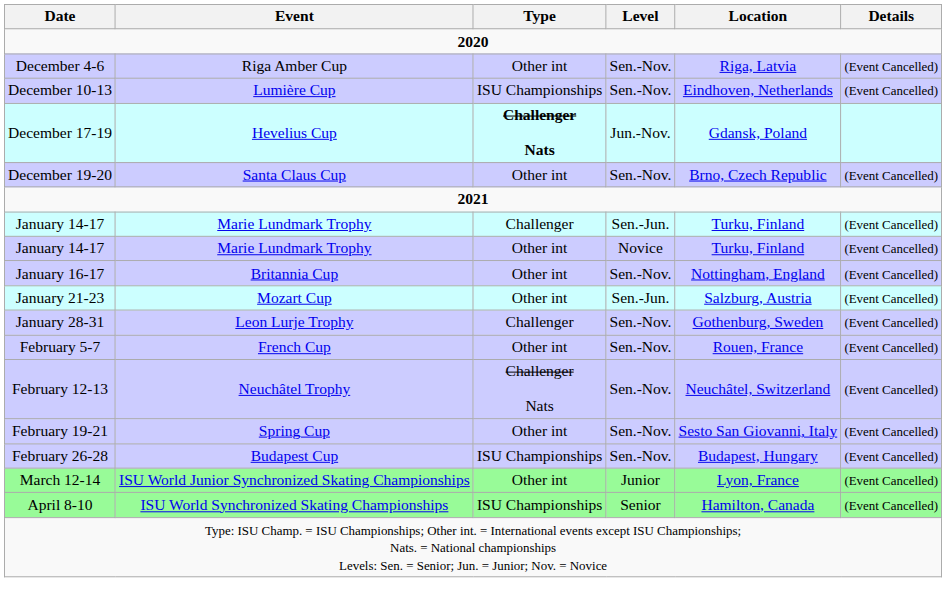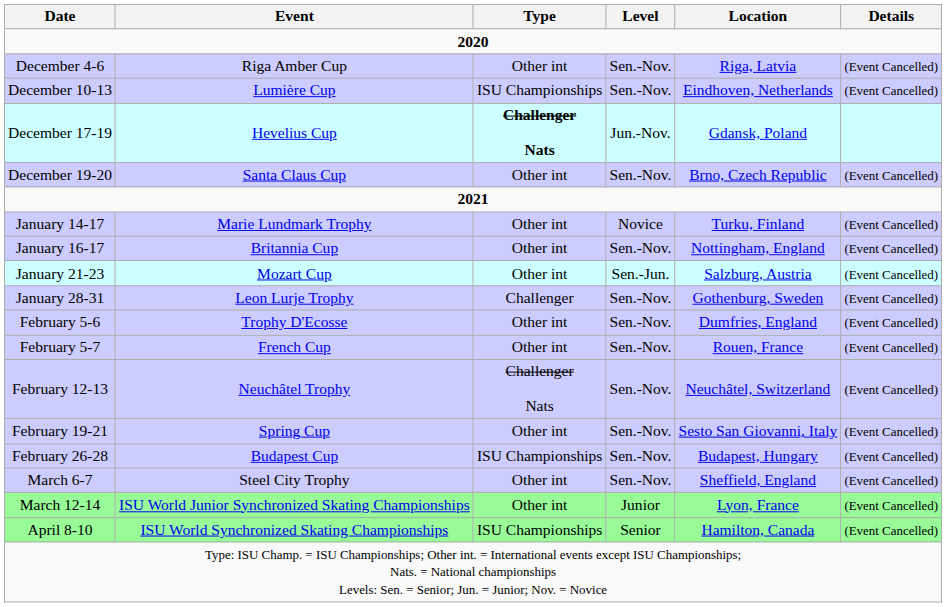 <table class="wikitable" style="text-align:center">
 <tr>
 <th>Date</th>
 <th>Event</th>
 <th>Type</th>
 <th>Level</th>
 <th>Location</th>
 <th>Details</th>
 </tr>
 <tr>
 <td colspan="6"><strong>2020</strong></td>
 </tr>
 <tr bgcolor="CCCCFF">
 <td>December 4-6</td>
 <td align="center">Riga Amber Cup</td>
 <td>Other int</td>
 <td>Sen.-Nov.</td>
 <td><a href='#'>Riga, Latvia</a></td>
 <td><small>(Event Cancelled)</small></td>
 </tr>
 <tr bgcolor="#CCCCFF">
 <td>December 10-13</td>
 <td><a href='#'>Lumière Cup</a></td>
 <td>ISU Championships</td>
 <td>Sen.-Nov.</td>
 <td><a href='#'>Eindhoven, Netherlands</a></td>
 <td><small>(Event Cancelled)</small></td>
 </tr>
 <tr bgcolor="#ccffff">
 <td>December 17-19</td>
 <td><a href='#'>Hevelius Cup</a></td>
 <td><strong><s>Challenger</s><br><br>Nats</strong></td>
 <td>Jun.-Nov.</td>
 <td><a href='#'>Gdansk, Poland</a></td>
 <td></td>
 </tr>
 <tr bgcolor="#CCCCFF">
 <td>December 19-20</td>
 <td><a href='#'>Santa Claus Cup</a></td>
 <td>Other int</td>
 <td>Sen.-Nov.</td>
 <td><a href='#'>Brno, Czech Republic</a></td>
 <td><small>(Event Cancelled)</small></td>
 </tr>
 <tr>
 <td colspan="6" align="center"><strong>2021</strong></td>
 </tr>
-<tr bgcolor="#ccffff">
-<td>January 14-17</td>
-<td><a href='#'>Marie Lundmark Trophy</a></td>
-<td>Challenger</td>
-<td>Sen.-Jun.</td>
-<td><a href='#'>Turku, Finland</a></td>
-<td><small>(Event Cancelled)</small></td>
-</tr>
 <tr bgcolor="#CCCCFF">
 <td>January 14-17</td>
 <td><a href='#'>Marie Lundmark Trophy</a></td>
 <td>Other int</td>
 <td>Novice</td>
 <td><a href='#'>Turku, Finland</a></td>
 <td><small>(Event Cancelled)</small></td>
 </tr>
 <tr bgcolor="#CCCCFF">
 <td>January 16-17</td>
 <td><a href='#'>Britannia Cup</a></td>
 <td>Other int</td>
 <td>Sen.-Nov.</td>
 <td><a href='#'>Nottingham, England</a></td>
 <td><small>(Event Cancelled)</small></td>
 </tr>
 <tr bgcolor="#ccffff">
 <td>January 21-23</td>
 <td><a href='#'>Mozart Cup</a></td>
 <td>Other int</td>
 <td>Sen.-Jun.</td>
 <td><a href='#'>Salzburg, Austria</a></td>
 <td><small>(Event Cancelled)</small></td>
 </tr>
 <tr bgcolor="#CCCCFF">
 <td>January 28-31</td>
 <td><a href='#'>Leon Lurje Trophy</a></td>
 <td>Challenger</td>
 <td>Sen.-Nov.</td>
 <td><a href='#'>Gothenburg, Sweden</a></td>
+<td><small>(Event Cancelled)</small></td>
+</tr>
+<tr bgcolor="#CCCCFF">
+<td>February 5-6</td>
+<td><a href='#'>Trophy D'Ecosse</a></td>
+<td>Other int</td>
+<td>Sen.-Nov.</td>
+<td><a href='#'>Dumfries, England</a></td>
 <td><small>(Event Cancelled)</small></td>
 </tr>
 <tr bgcolor="#CCCCFF">
 <td>February 5-7</td>
 <td align="center"><a href='#'>French Cup</a></td>
 <td>Other int</td>
 <td>Sen.-Nov.</td>
 <td><a href='#'>Rouen, France</a></td>
 <td><small>(Event Cancelled)</small></td>
 </tr>
 <tr bgcolor="#CCCCFF">
 <td>February 12-13</td>
 <td><a href='#'>Neuchâtel Trophy</a></td>
 <td><s>Challenger</s><br><br>Nats</td>
 <td>Sen.-Nov.</td>
 <td><a href='#'>Neuchâtel, Switzerland</a></td>
 <td><small>(Event Cancelled)</small></td>
 </tr>
 <tr bgcolor="#CCCCFF">
 <td>February 19-21</td>
 <td><a href='#'>Spring Cup</a></td>
 <td>Other int</td>
 <td>Sen.-Nov.</td>
 <td><a href='#'>Sesto San Giovanni, Italy</a></td>
 <td><small>(Event Cancelled)</small></td>
 </tr>
 <tr bgcolor="#CCCCFF">
 <td>February 26-28</td>
 <td><a href='#'>Budapest Cup</a></td>
 <td>ISU Championships</td>
 <td>Sen.-Nov.</td>
 <td><a href='#'>Budapest, Hungary</a></td>
 <td><small>(Event Cancelled)</small></td>
 </tr>
+<tr bgcolor="#CCCCFF">
+<td>March 6-7</td>
+<td>Steel City Trophy</td>
+<td>Other int</td>
+<td>Sen.-Nov.</td>
+<td><a href='#'>Sheffield, England</a></td>
+<td><small>(Event Cancelled)</small></td>
+</tr>
 <tr bgcolor="98FB98">
 <td>March 12-14</td>
 <td align="center"><a href='#'>ISU World Junior Synchronized Skating Championships</a></td>
 <td>Other int</td>
 <td>Junior</td>
 <td><a href='#'>Lyon, France</a></td>
 <td><small>(Event Cancelled)</small></td>
 </tr>
 <tr bgcolor="98FB98">
 <td>April 8-10</td>
 <td><a href='#'>ISU World Synchronized Skating Championships</a></td>
 <td>ISU Championships</td>
 <td>Senior</td>
 <td><a href='#'>Hamilton, Canada</a></td>
 <td><small>(Event Cancelled)</small></td>
 </tr>
 <tr>
 <td colspan="6" align="center"><small>Type: ISU Champ. = ISU Championships; Other int. = International events except ISU Championships; <br> Nats. = National championships</small><small><br> Levels: Sen. = Senior; Jun. = Junior; Nov. = Novice</small></td>
 </tr>
 </table>
